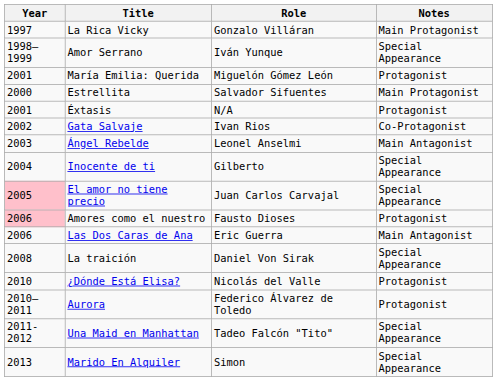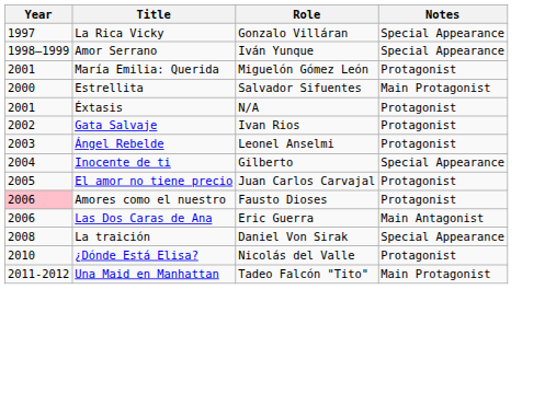 <table class="wikitable">
 <tr>
 <th>Year</th>
 <th>Title</th>
 <th>Role</th>
 <th>Notes</th>
 </tr>
 <tr>
 <td>1997</td>
 <td>La Rica Vicky</td>
 <td>Gonzalo Villáran</td>
-<td>Main Protagonist</td>
+<td>Special Appearance</td>
 </tr>
 <tr>
 <td>1998–1999</td>
 <td>Amor Serrano</td>
 <td>Iván Yunque</td>
 <td>Special Appearance</td>
 </tr>
 <tr>
 <td>2001</td>
 <td>María Emilia: Querida</td>
 <td>Miguelón Gómez León</td>
 <td>Protagonist</td>
 </tr>
 <tr>
 <td>2000</td>
 <td>Estrellita</td>
 <td>Salvador Sifuentes</td>
 <td>Main Protagonist</td>
 </tr>
 <tr>
 <td>2001</td>
 <td>Éxtasis</td>
 <td>N/A</td>
 <td>Protagonist</td>
 </tr>
 <tr>
 <td>2002</td>
 <td><a href='#'>Gata Salvaje</a></td>
 <td>Ivan Rios</td>
-<td>Co-Protagonist</td>
+<td>Protagonist</td>
 </tr>
 <tr>
 <td>2003</td>
 <td><a href='#'>Ángel Rebelde</a></td>
 <td>Leonel Anselmi</td>
-<td>Main Antagonist</td>
+<td>Protagonist</td>
 </tr>
 <tr>
 <td>2004</td>
 <td><a href='#'>Inocente de ti</a></td>
 <td>Gilberto</td>
 <td>Special Appearance</td>
 </tr>
 <tr>
-<td style="background: pink;">2005</td>
+<td>2005</td>
 <td><a href='#'>El amor no tiene precio</a></td>
 <td>Juan Carlos Carvajal</td>
-<td>Special Appearance</td>
+<td>Protagonist</td>
 </tr>
 <tr>
 <td style="background: pink;">2006</td>
 <td>Amores como el nuestro</td>
 <td>Fausto Dioses</td>
 <td>Protagonist</td>
 </tr>
 <tr>
 <td>2006</td>
 <td><a href='#'>Las Dos Caras de Ana</a></td>
 <td>Eric Guerra</td>
 <td>Main Antagonist</td>
 </tr>
 <tr>
 <td>2008</td>
 <td>La traición</td>
 <td>Daniel Von Sirak</td>
 <td>Special Appearance</td>
 </tr>
 <tr>
 <td>2010</td>
 <td><a href='#'>¿Dónde Está Elisa?</a></td>
 <td>Nicolás del Valle</td>
 <td>Protagonist</td>
 </tr>
 <tr>
-<td>2010–2011</td>
-<td><a href='#'>Aurora</a></td>
-<td>Federico Álvarez de Toledo</td>
-<td>Protagonist</td>
-</tr>
-<tr>
 <td>2011-2012</td>
 <td><a href='#'>Una Maid en Manhattan</a></td>
 <td>Tadeo Falcón "Tito"</td>
-<td>Special Appearance</td>
-</tr>
-<tr>
-<td>2013</td>
-<td><a href='#'>Marido En Alquiler</a></td>
-<td>Simon</td>
-<td>Special Appearance</td>
+<td>Main Protagonist</td>
 </tr>
 </table>
